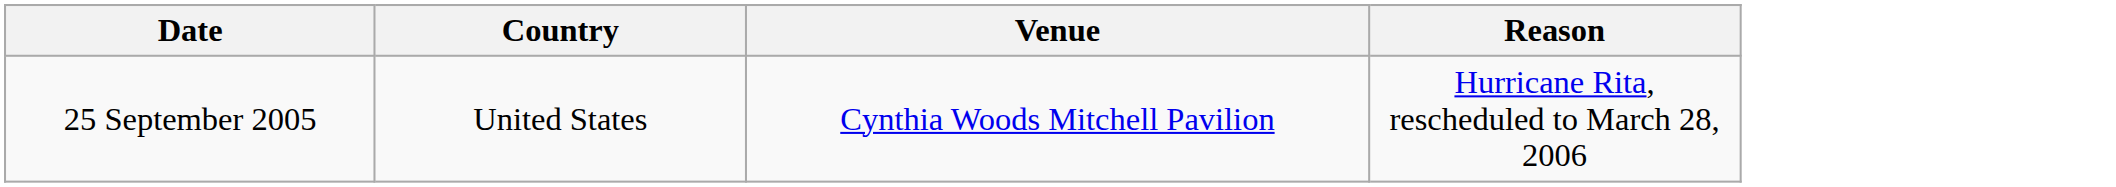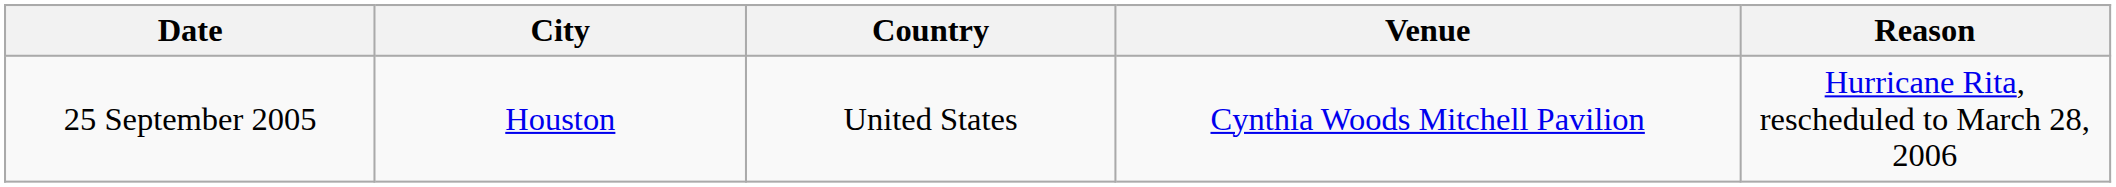 <table class="wikitable" style="text-align:center;">
 <tr>
 <th width="175">Date</th>
+<th width="175">City</th>
 <th width="175">Country</th>
 <th width="300">Venue</th>
 <th width="175">Reason</th>
 </tr>
 <tr>
 <td>25 September 2005</td>
+<td><a href='#'>Houston</a></td>
 <td>United States</td>
 <td><a href='#'>Cynthia Woods Mitchell Pavilion</a></td>
 <td><a href='#'>Hurricane Rita</a>, rescheduled to March 28, 2006</td>
 </tr>
 </table>
